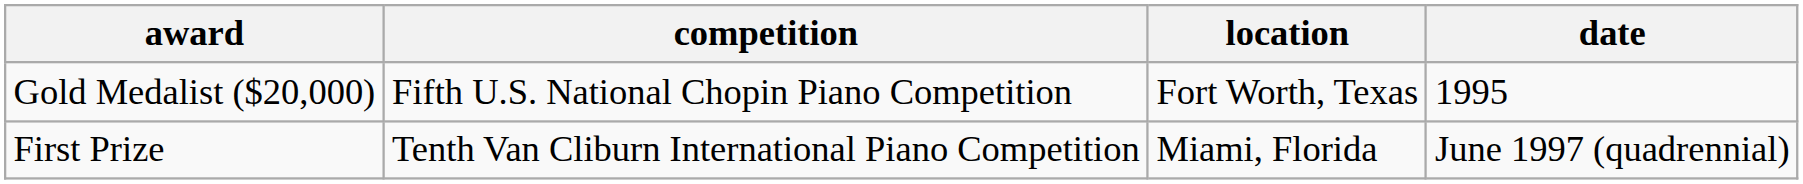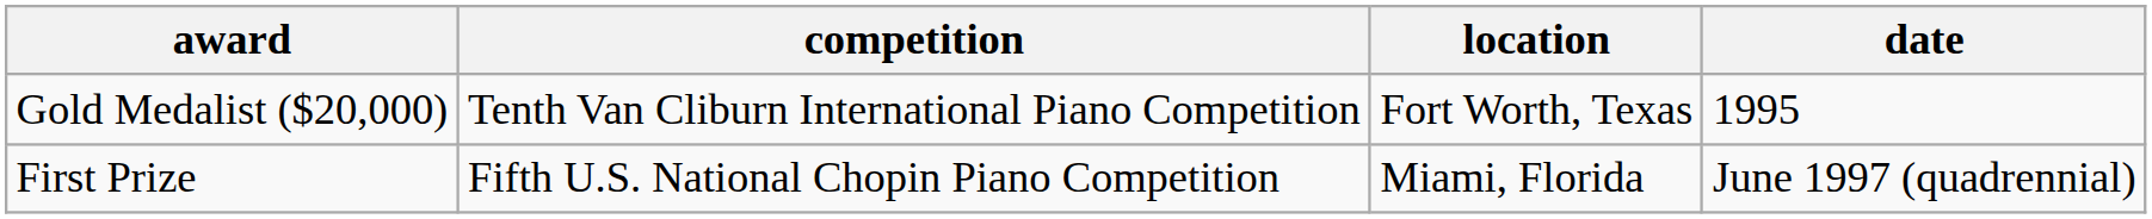 <table class="wikitable">
 <tr>
 <th>award</th>
 <th>competition</th>
 <th>location</th>
 <th>date</th>
 </tr>
 <tr>
 <td>Gold Medalist ($20,000)</td>
-<td>Fifth U.S. National Chopin Piano Competition</td>
+<td>Tenth Van Cliburn International Piano Competition</td>
 <td>Fort Worth, Texas</td>
 <td>1995</td>
 </tr>
 <tr>
 <td>First Prize</td>
-<td>Tenth Van Cliburn International Piano Competition</td>
+<td>Fifth U.S. National Chopin Piano Competition</td>
 <td>Miami, Florida</td>
 <td>June 1997 (quadrennial)</td>
 </tr>
 </table>
